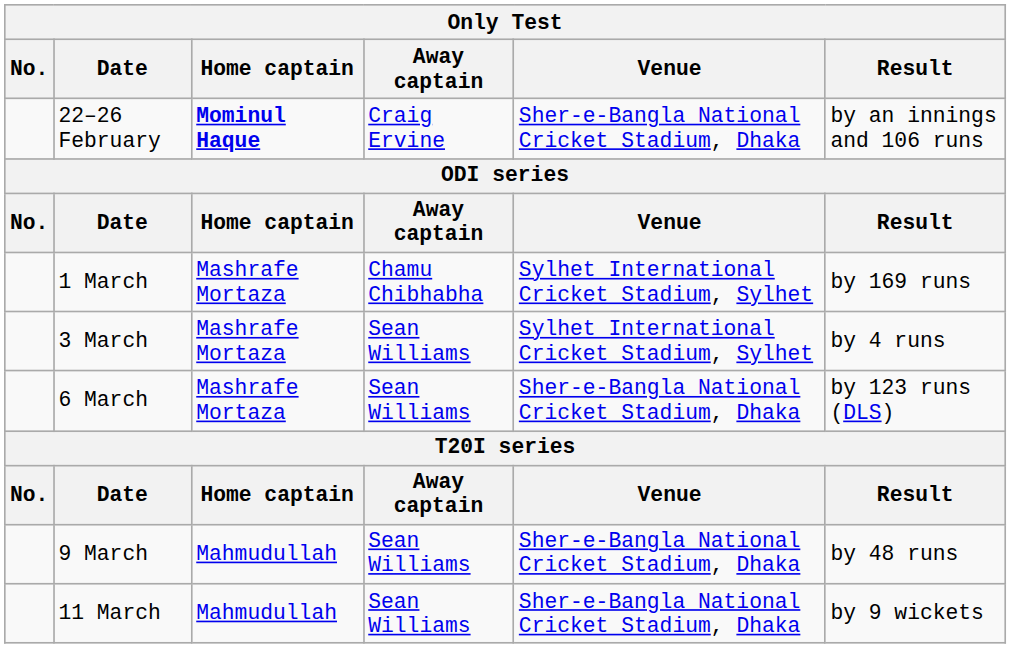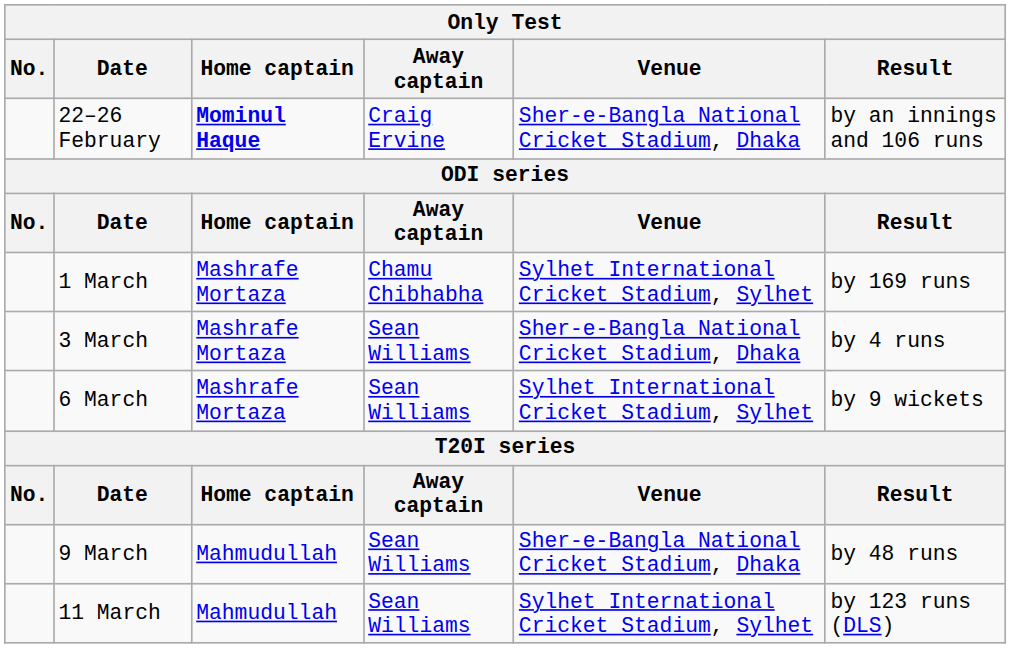 <table class="wikitable">
 <tr>
 <th colspan="9">Only Test</th>
 </tr>
 <tr>
 <th>No.</th>
 <th>Date</th>
 <th>Home captain</th>
 <th>Away captain</th>
 <th>Venue</th>
 <th>Result</th>
 </tr>
 <tr>
 <td></td>
 <td>22–26 February</td>
 <td><strong><a href='#'>Mominul Haque</a></strong></td>
 <td><a href='#'>Craig Ervine</a></td>
 <td><a href='#'>Sher-e-Bangla National Cricket Stadium</a>, <a href='#'>Dhaka</a></td>
 <td> by an innings and 106 runs</td>
 </tr>
 <tr>
 <th colspan="9">ODI series</th>
 </tr>
 <tr>
 <th>No.</th>
 <th>Date</th>
 <th>Home captain</th>
 <th>Away captain</th>
 <th>Venue</th>
 <th>Result</th>
 </tr>
 <tr>
 <td></td>
 <td>1 March</td>
 <td><a href='#'>Mashrafe Mortaza</a></td>
 <td><a href='#'>Chamu Chibhabha</a></td>
 <td><a href='#'>Sylhet International Cricket Stadium</a>, <a href='#'>Sylhet</a></td>
 <td> by 169 runs</td>
 </tr>
 <tr>
 <td></td>
 <td>3 March</td>
 <td><a href='#'>Mashrafe Mortaza</a></td>
 <td><a href='#'>Sean Williams</a></td>
-<td><a href='#'>Sylhet International Cricket Stadium</a>, <a href='#'>Sylhet</a></td>
+<td><a href='#'>Sher-e-Bangla National Cricket Stadium</a>, <a href='#'>Dhaka</a></td>
 <td> by 4 runs</td>
 </tr>
 <tr>
 <td></td>
 <td>6 March</td>
 <td><a href='#'>Mashrafe Mortaza</a></td>
 <td><a href='#'>Sean Williams</a></td>
-<td><a href='#'>Sher-e-Bangla National Cricket Stadium</a>, <a href='#'>Dhaka</a></td>
-<td> by 123 runs (<a href='#'>DLS</a>)</td>
+<td><a href='#'>Sylhet International Cricket Stadium</a>, <a href='#'>Sylhet</a></td>
+<td> by 9 wickets</td>
 </tr>
 <tr>
 <th colspan="9">T20I series</th>
 </tr>
 <tr>
 <th>No.</th>
 <th>Date</th>
 <th>Home captain</th>
 <th>Away captain</th>
 <th>Venue</th>
 <th>Result</th>
 </tr>
 <tr>
 <td></td>
 <td>9 March</td>
 <td><a href='#'>Mahmudullah</a></td>
 <td><a href='#'>Sean Williams</a></td>
 <td><a href='#'>Sher-e-Bangla National Cricket Stadium</a>, <a href='#'>Dhaka</a></td>
 <td> by 48 runs</td>
 </tr>
 <tr>
 <td></td>
 <td>11 March</td>
 <td><a href='#'>Mahmudullah</a></td>
 <td><a href='#'>Sean Williams</a></td>
-<td><a href='#'>Sher-e-Bangla National Cricket Stadium</a>, <a href='#'>Dhaka</a></td>
-<td> by 9 wickets</td>
+<td><a href='#'>Sylhet International Cricket Stadium</a>, <a href='#'>Sylhet</a></td>
+<td> by 123 runs (<a href='#'>DLS</a>)</td>
 </tr>
 </table>
